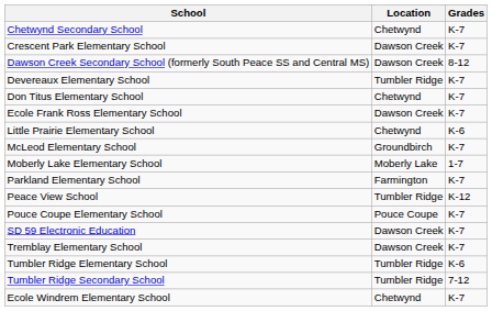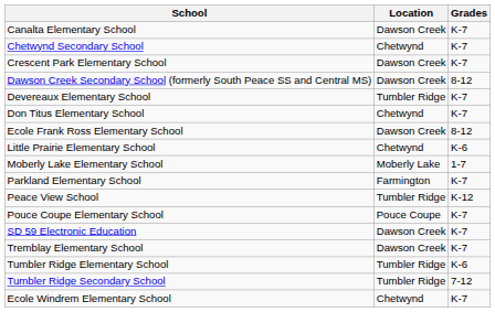 <table class="wikitable">
 <tr>
 <th>School</th>
 <th>Location</th>
 <th>Grades</th>
+</tr>
+<tr>
+<td>Canalta Elementary School</td>
+<td>Dawson Creek</td>
+<td>K-7</td>
 </tr>
 <tr>
 <td><a href='#'>Chetwynd Secondary School</a></td>
 <td>Chetwynd</td>
 <td>K-7</td>
 </tr>
 <tr>
 <td>Crescent Park Elementary School</td>
 <td>Dawson Creek</td>
 <td>K-7</td>
 </tr>
 <tr>
 <td><a href='#'>Dawson Creek Secondary School</a> (formerly South Peace SS and Central MS)</td>
 <td>Dawson Creek</td>
 <td>8-12</td>
 </tr>
 <tr>
 <td>Devereaux Elementary School</td>
 <td>Tumbler Ridge</td>
 <td>K-7</td>
 </tr>
 <tr>
 <td>Don Titus Elementary School</td>
 <td>Chetwynd</td>
 <td>K-7</td>
 </tr>
 <tr>
 <td>Ecole Frank Ross Elementary School</td>
 <td>Dawson Creek</td>
-<td>K-7</td>
+<td>8-12</td>
 </tr>
 <tr>
 <td>Little Prairie Elementary School</td>
 <td>Chetwynd</td>
 <td>K-6</td>
-</tr>
-<tr>
-<td>McLeod Elementary School</td>
-<td>Groundbirch</td>
-<td>K-7</td>
 </tr>
 <tr>
 <td>Moberly Lake Elementary School</td>
 <td>Moberly Lake</td>
 <td>1-7</td>
 </tr>
 <tr>
 <td>Parkland Elementary School</td>
 <td>Farmington</td>
 <td>K-7</td>
 </tr>
 <tr>
 <td>Peace View School</td>
 <td>Tumbler Ridge</td>
 <td>K-12</td>
 </tr>
 <tr>
 <td>Pouce Coupe Elementary School</td>
 <td>Pouce Coupe</td>
 <td>K-7</td>
 </tr>
 <tr>
 <td><a href='#'>SD 59 Electronic Education</a></td>
 <td>Dawson Creek</td>
 <td>K-7</td>
 </tr>
 <tr>
 <td>Tremblay Elementary School</td>
 <td>Dawson Creek</td>
 <td>K-7</td>
 </tr>
 <tr>
 <td>Tumbler Ridge Elementary School</td>
 <td>Tumbler Ridge</td>
 <td>K-6</td>
 </tr>
 <tr>
 <td><a href='#'>Tumbler Ridge Secondary School</a></td>
 <td>Tumbler Ridge</td>
 <td>7-12</td>
 </tr>
 <tr>
 <td>Ecole Windrem Elementary School</td>
 <td>Chetwynd</td>
 <td>K-7</td>
 </tr>
 </table>
